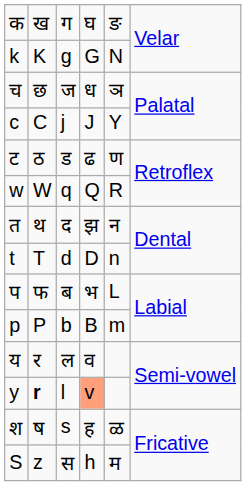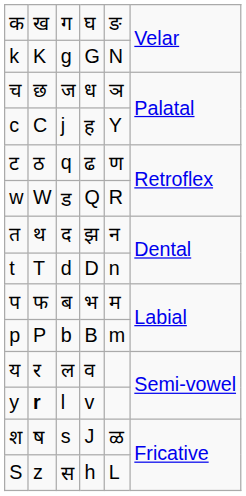 <table class="wikitable">
 <tr class="Unicode">
 <td>क</td>
 <td>ख</td>
 <td>ग</td>
 <td>घ</td>
 <td>ङ</td>
 <td rowspan=2><a href='#'>Velar</a></td>
 </tr>
 <tr>
 <td>k</td>
 <td>K</td>
 <td>g</td>
 <td>G</td>
 <td>N</td>
 </tr>
 <tr class="Unicode">
 <td>च</td>
 <td>छ</td>
 <td>ज</td>
 <td>ध</td>
 <td>ञ</td>
 <td rowspan=2><a href='#'>Palatal</a></td>
 </tr>
 <tr>
 <td>c</td>
 <td>C</td>
 <td>j</td>
-<td>J</td>
+<td>ह</td>
 <td>Y</td>
 </tr>
 <tr class="Unicode">
 <td>ट</td>
 <td>ठ</td>
-<td>ड</td>
+<td>q</td>
 <td>ढ</td>
 <td>ण</td>
 <td rowspan=2><a href='#'>Retroflex</a></td>
 </tr>
 <tr>
 <td>w</td>
 <td>W</td>
-<td>q</td>
+<td>ड</td>
 <td>Q</td>
 <td>R</td>
 </tr>
 <tr class="Unicode">
 <td>त</td>
 <td>थ</td>
 <td>द</td>
 <td>झ</td>
 <td>न</td>
 <td rowspan=2><a href='#'>Dental</a></td>
 </tr>
 <tr>
 <td>t</td>
 <td>T</td>
 <td>d</td>
 <td>D</td>
 <td>n</td>
 </tr>
 <tr class="Unicode">
 <td>प</td>
 <td>फ</td>
 <td>ब</td>
 <td>भ</td>
-<td>L</td>
+<td>म</td>
 <td rowspan=2><a href='#'>Labial</a></td>
 </tr>
 <tr>
 <td>p</td>
 <td>P</td>
 <td>b</td>
 <td>B</td>
 <td>m</td>
 </tr>
 <tr class="Unicode">
 <td>य</td>
 <td>र</td>
 <td>ल</td>
 <td>व</td>
 <td></td>
 <td rowspan=2><a href='#'>Semi-vowel</a></td>
 </tr>
 <tr>
 <td>y</td>
 <td><strong>r</strong></td>
 <td>l</td>
-<td style="background: lightsalmon;">v</td>
+<td>v</td>
 <td></td>
 </tr>
 <tr class="Unicode">
 <td>श</td>
 <td>ष</td>
 <td>s</td>
-<td>ह</td>
+<td>J</td>
 <td>ळ</td>
 <td rowspan=2><a href='#'>Fricative</a></td>
 </tr>
 <tr>
 <td>S</td>
 <td>z</td>
 <td>स</td>
 <td>h</td>
-<td>म</td>
+<td>L</td>
 </tr>
 </table>
